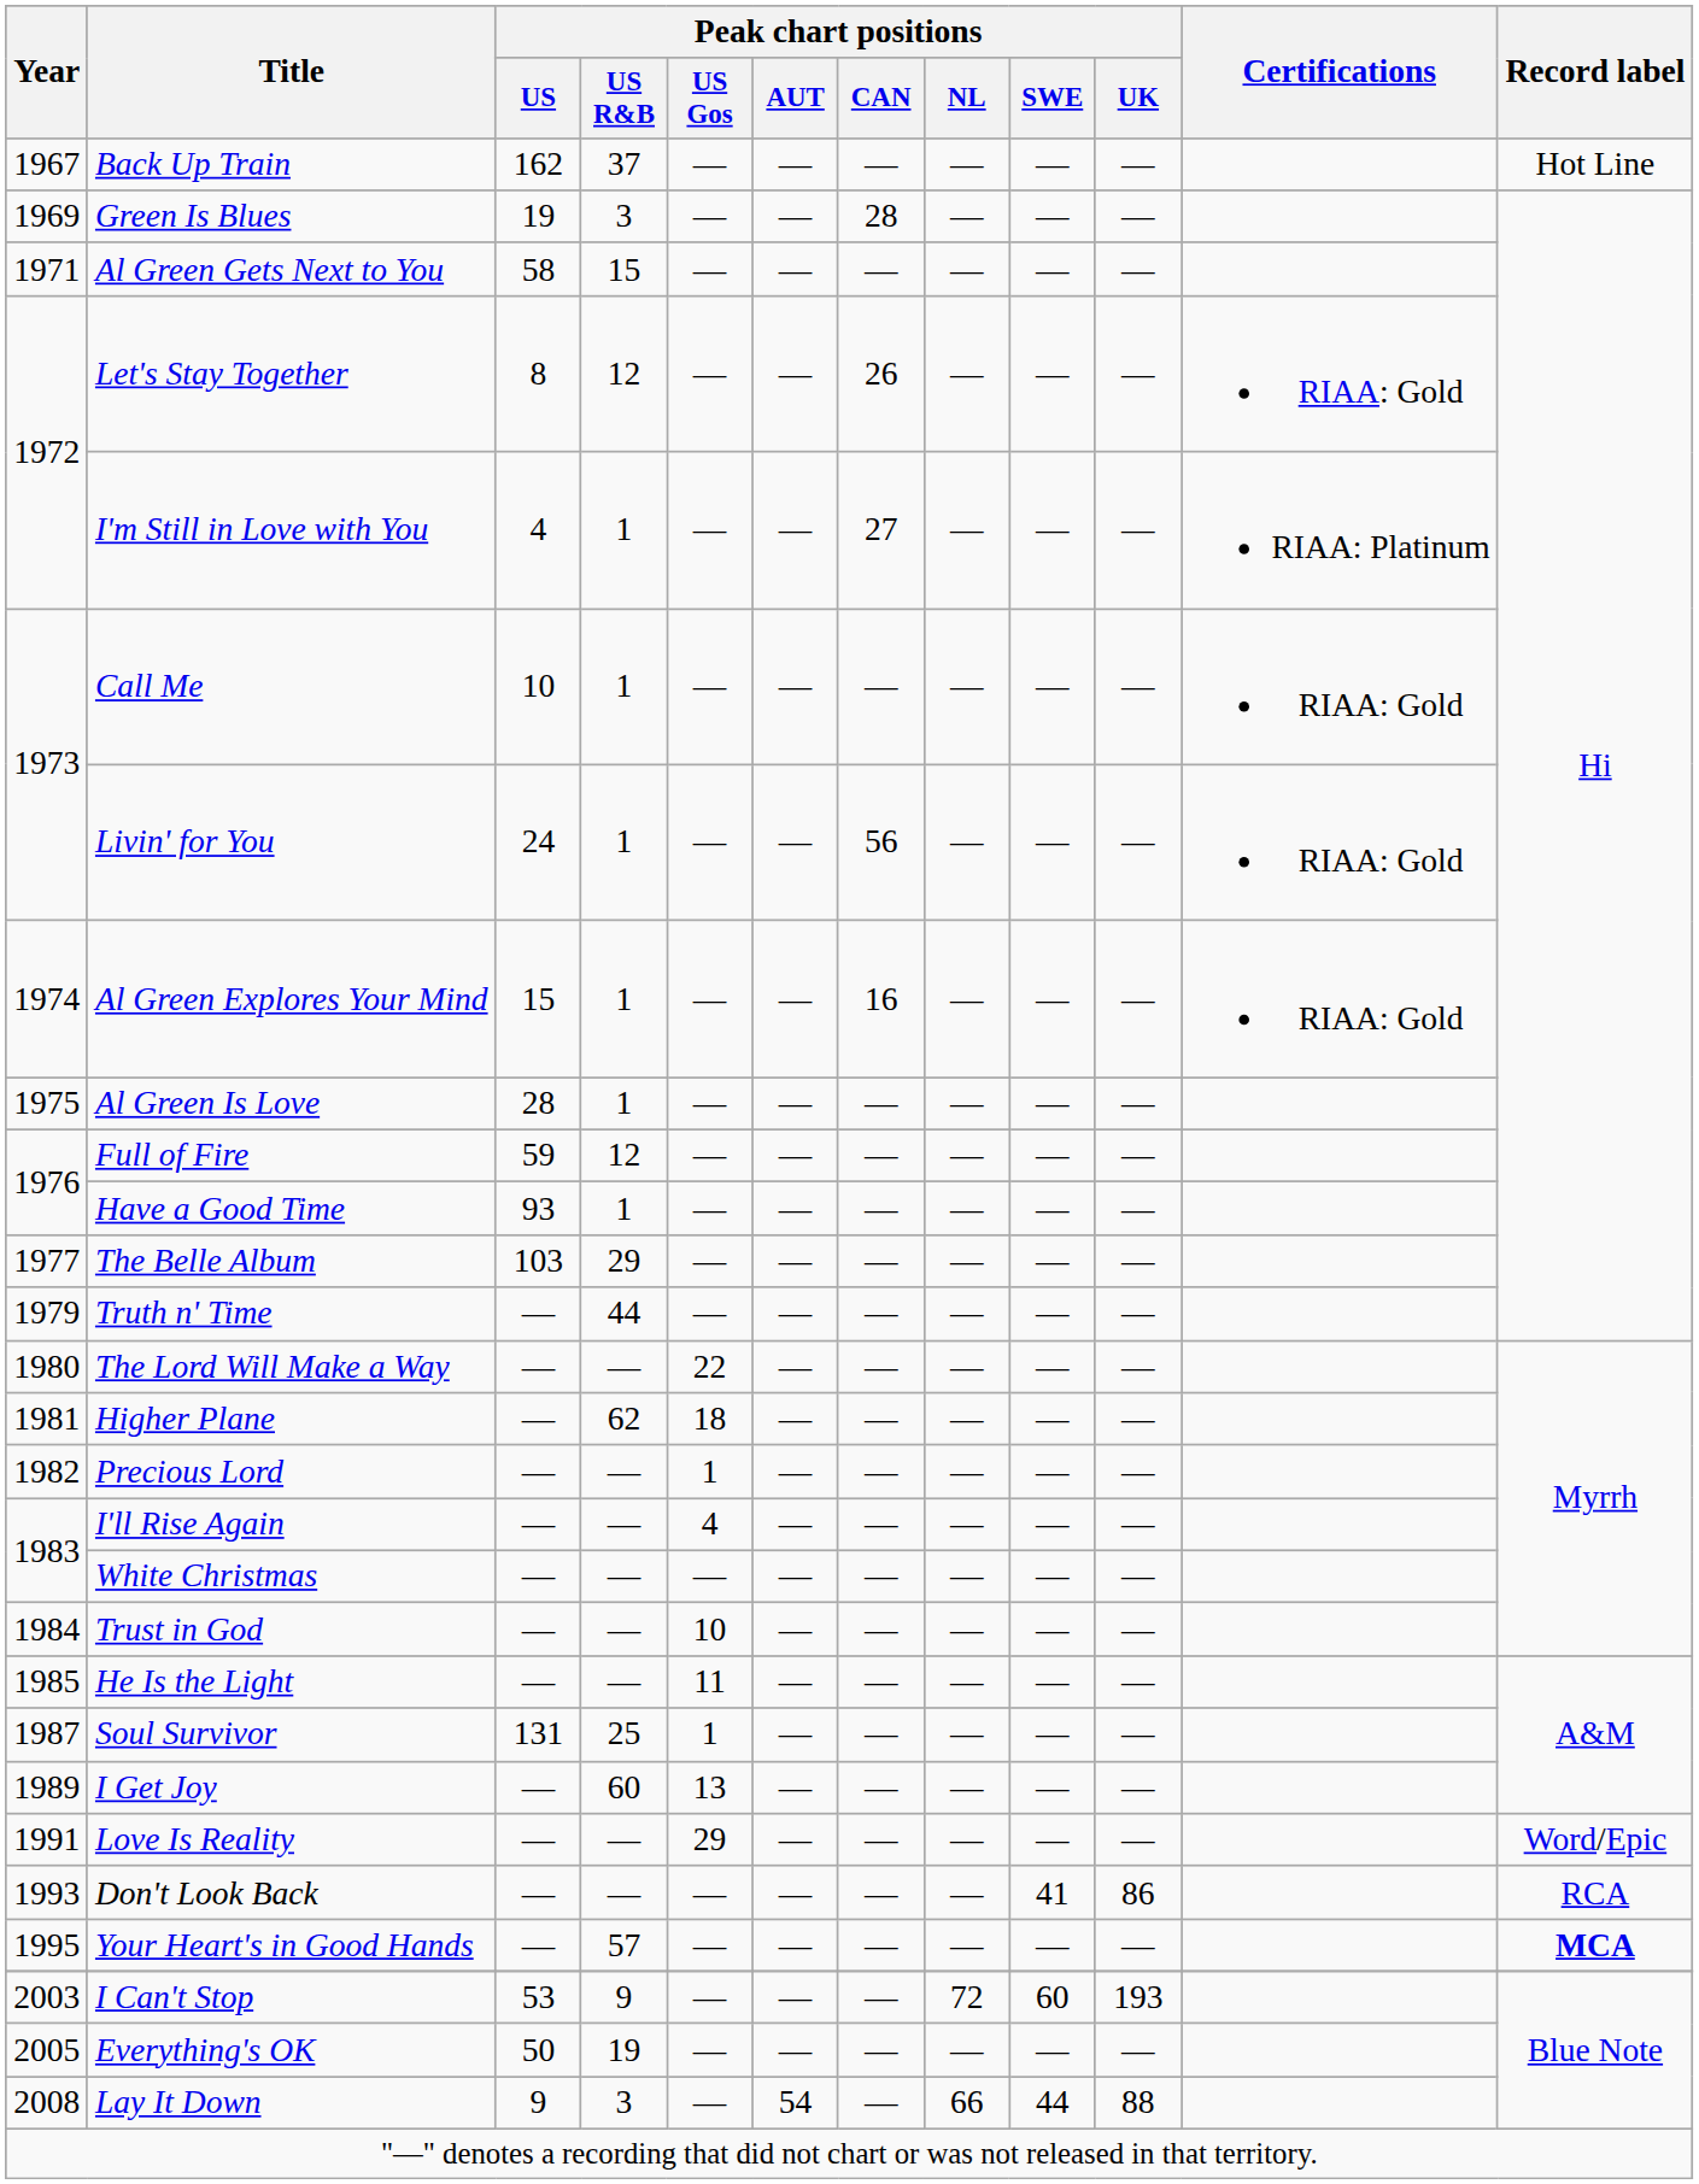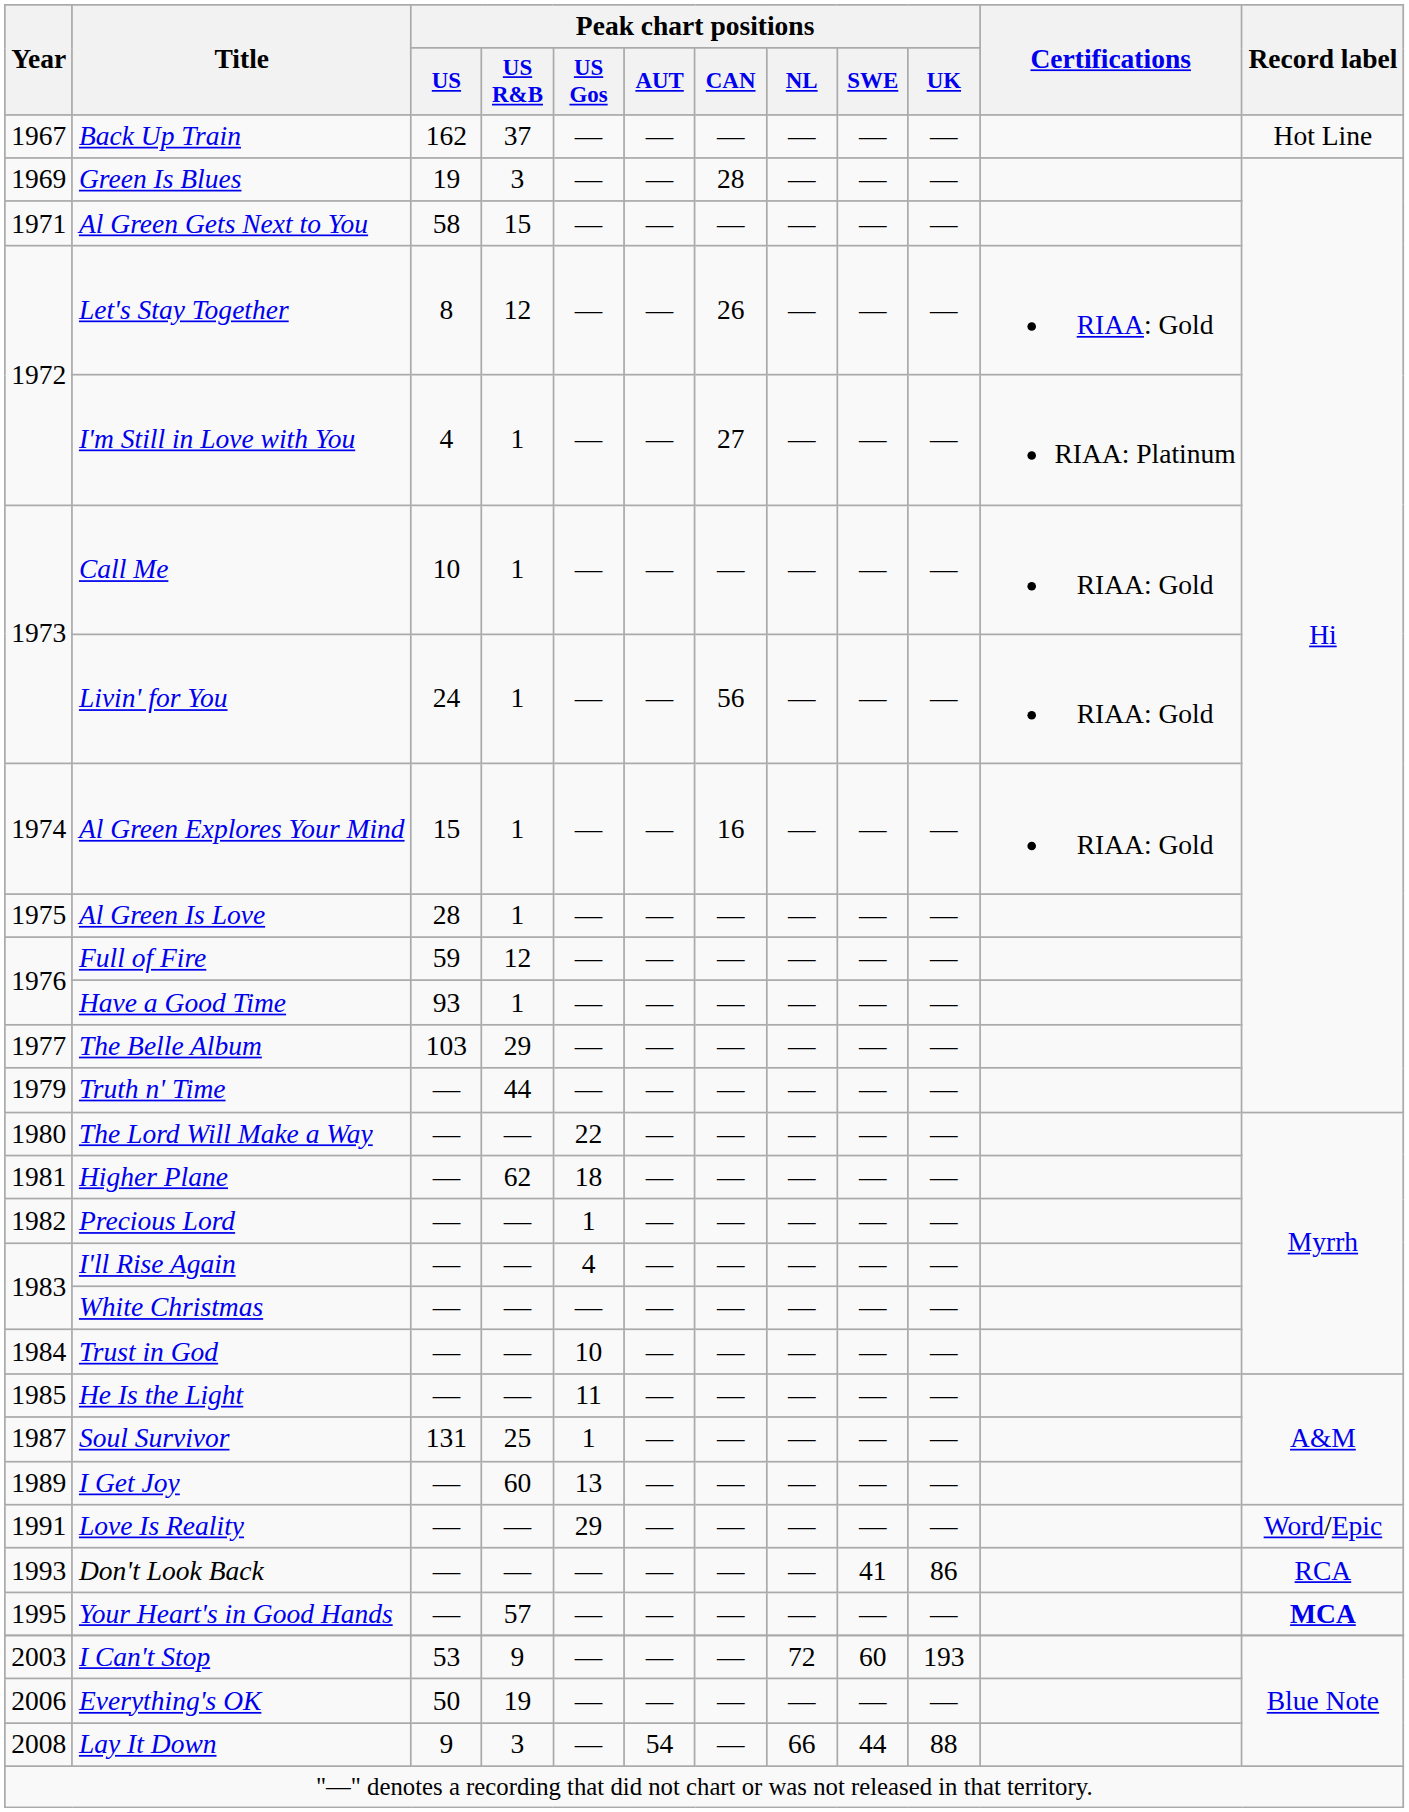 <table class="wikitable" style="text-align:center;">
 <tr>
 <th rowspan="2">Year</th>
 <th rowspan="2">Title</th>
 <th colspan="8">Peak chart positions</th>
 <th rowspan="2"><a href='#'>Certifications</a></th>
 <th rowspan="2">Record label</th>
 </tr>
 <tr style="font-size:smaller;">
 <th width="35"><a href='#'>US</a><br></th>
 <th width="35"><a href='#'>US<br>R&B</a><br></th>
 <th width="35"><a href='#'>US<br>Gos</a><br></th>
 <th width="35"><a href='#'>AUT</a><br></th>
 <th width="35"><a href='#'>CAN</a><br></th>
 <th width="35"><a href='#'>NL</a><br></th>
 <th width="35"><a href='#'>SWE</a><br></th>
 <th width="35"><a href='#'>UK</a><br></th>
 </tr>
 <tr>
 <td rowspan="1">1967</td>
 <td align="left"><em><a href='#'>Back Up Train</a> </em></td>
 <td>162</td>
 <td>37</td>
 <td>—</td>
 <td>—</td>
 <td>—</td>
 <td>—</td>
 <td>—</td>
 <td>—</td>
 <td></td>
 <td rowspan="1">Hot Line</td>
 </tr>
 <tr>
 <td rowspan="1">1969</td>
 <td align="left"><em><a href='#'>Green Is Blues</a></em></td>
 <td>19</td>
 <td>3</td>
 <td>—</td>
 <td>—</td>
 <td>28</td>
 <td>—</td>
 <td>—</td>
 <td>—</td>
 <td></td>
 <td rowspan="12"><a href='#'>Hi</a></td>
 </tr>
 <tr>
 <td rowspan="1">1971</td>
 <td align="left"><em><a href='#'>Al Green Gets Next to You</a></em></td>
 <td>58</td>
 <td>15</td>
 <td>—</td>
 <td>—</td>
 <td>—</td>
 <td>—</td>
 <td>—</td>
 <td>—</td>
 <td></td>
 </tr>
 <tr>
 <td rowspan="2">1972</td>
 <td align="left"><em><a href='#'>Let's Stay Together</a></em></td>
 <td>8</td>
 <td>12</td>
 <td>—</td>
 <td>—</td>
 <td>26</td>
 <td>—</td>
 <td>—</td>
 <td>—</td>
 <td><br><ul><li><a href='#'>RIAA</a>: Gold</li></ul></td>
 </tr>
 <tr>
 <td align="left"><em><a href='#'>I'm Still in Love with You</a></em></td>
 <td>4</td>
 <td>1</td>
 <td>—</td>
 <td>—</td>
 <td>27</td>
 <td>—</td>
 <td>—</td>
 <td>—</td>
 <td><br><ul><li>RIAA: Platinum</li></ul></td>
 </tr>
 <tr>
 <td rowspan="2">1973</td>
 <td align="left"><em><a href='#'>Call Me</a></em></td>
 <td>10</td>
 <td>1</td>
 <td>—</td>
 <td>—</td>
 <td>—</td>
 <td>—</td>
 <td>—</td>
 <td>—</td>
 <td><br><ul><li>RIAA: Gold</li></ul></td>
 </tr>
 <tr>
 <td align="left"><em><a href='#'>Livin' for You</a></em></td>
 <td>24</td>
 <td>1</td>
 <td>—</td>
 <td>—</td>
 <td>56</td>
 <td>—</td>
 <td>—</td>
 <td>—</td>
 <td><br><ul><li>RIAA: Gold</li></ul></td>
 </tr>
 <tr>
 <td rowspan="1">1974</td>
 <td align="left"><em><a href='#'>Al Green Explores Your Mind</a></em></td>
 <td>15</td>
 <td>1</td>
 <td>—</td>
 <td>—</td>
 <td>16</td>
 <td>—</td>
 <td>—</td>
 <td>—</td>
 <td><br><ul><li>RIAA: Gold</li></ul></td>
 </tr>
 <tr>
 <td rowspan="1">1975</td>
 <td align="left"><em><a href='#'>Al Green Is Love</a></em></td>
 <td>28</td>
 <td>1</td>
 <td>—</td>
 <td>—</td>
 <td>—</td>
 <td>—</td>
 <td>—</td>
 <td>—</td>
 <td></td>
 </tr>
 <tr>
 <td rowspan="2">1976</td>
 <td align="left"><em><a href='#'>Full of Fire</a></em></td>
 <td>59</td>
 <td>12</td>
 <td>—</td>
 <td>—</td>
 <td>—</td>
 <td>—</td>
 <td>—</td>
 <td>—</td>
 <td></td>
 </tr>
 <tr>
 <td align="left"><em><a href='#'>Have a Good Time</a></em></td>
 <td>93</td>
 <td>1</td>
 <td>—</td>
 <td>—</td>
 <td>—</td>
 <td>—</td>
 <td>—</td>
 <td>—</td>
 <td align=left></td>
 </tr>
 <tr>
 <td rowspan="1">1977</td>
 <td align="left"><em><a href='#'>The Belle Album</a></em></td>
 <td>103</td>
 <td>29</td>
 <td>—</td>
 <td>—</td>
 <td>—</td>
 <td>—</td>
 <td>—</td>
 <td>—</td>
 <td></td>
 </tr>
 <tr>
 <td rowspan="1">1979</td>
 <td align="left"><em><a href='#'>Truth n' Time</a></em></td>
 <td>—</td>
 <td>44</td>
 <td>—</td>
 <td>—</td>
 <td>—</td>
 <td>—</td>
 <td>—</td>
 <td>—</td>
 <td></td>
 </tr>
 <tr>
 <td rowspan="1">1980</td>
 <td align="left"><em><a href='#'>The Lord Will Make a Way</a></em></td>
 <td>—</td>
 <td>—</td>
 <td>22</td>
 <td>—</td>
 <td>—</td>
 <td>—</td>
 <td>—</td>
 <td>—</td>
 <td></td>
 <td rowspan="6"><a href='#'>Myrrh</a></td>
 </tr>
 <tr>
 <td rowspan="1">1981</td>
 <td align="left"><em><a href='#'>Higher Plane</a></em></td>
 <td>—</td>
 <td>62</td>
 <td>18</td>
 <td>—</td>
 <td>—</td>
 <td>—</td>
 <td>—</td>
 <td>—</td>
 <td></td>
 </tr>
 <tr>
 <td rowspan="1">1982</td>
 <td align="left"><em><a href='#'>Precious Lord</a></em></td>
 <td>—</td>
 <td>—</td>
 <td>1</td>
 <td>—</td>
 <td>—</td>
 <td>—</td>
 <td>—</td>
 <td>—</td>
 <td></td>
 </tr>
 <tr>
 <td rowspan="2">1983</td>
 <td align="left"><em><a href='#'>I'll Rise Again</a></em></td>
 <td>—</td>
 <td>—</td>
 <td>4</td>
 <td>—</td>
 <td>—</td>
 <td>—</td>
 <td>—</td>
 <td>—</td>
 <td></td>
 </tr>
 <tr>
 <td align="left"><em><a href='#'>White Christmas</a></em></td>
 <td>—</td>
 <td>—</td>
 <td>—</td>
 <td>—</td>
 <td>—</td>
 <td>—</td>
 <td>—</td>
 <td>—</td>
 <td></td>
 </tr>
 <tr>
 <td rowspan="1">1984</td>
 <td align="left"><em><a href='#'>Trust in God</a></em></td>
 <td>—</td>
 <td>—</td>
 <td>10</td>
 <td>—</td>
 <td>—</td>
 <td>—</td>
 <td>—</td>
 <td>—</td>
 <td></td>
 </tr>
 <tr>
 <td rowspan="1">1985</td>
 <td align="left"><em><a href='#'>He Is the Light</a></em></td>
 <td>—</td>
 <td>—</td>
 <td>11</td>
 <td>—</td>
 <td>—</td>
 <td>—</td>
 <td>—</td>
 <td>—</td>
 <td></td>
 <td rowspan="3"><a href='#'>A&M</a></td>
 </tr>
 <tr>
 <td rowspan="1">1987</td>
 <td align="left"><em><a href='#'>Soul Survivor</a></em></td>
 <td>131</td>
 <td>25</td>
 <td>1</td>
 <td>—</td>
 <td>—</td>
 <td>—</td>
 <td>—</td>
 <td>—</td>
 <td></td>
 </tr>
 <tr>
 <td rowspan="1">1989</td>
 <td align="left"><em><a href='#'>I Get Joy</a></em></td>
 <td>—</td>
 <td>60</td>
 <td>13</td>
 <td>—</td>
 <td>—</td>
 <td>—</td>
 <td>—</td>
 <td>—</td>
 <td></td>
 </tr>
 <tr>
 <td rowspan="1">1991</td>
 <td align="left"><em><a href='#'>Love Is Reality</a></em></td>
 <td>—</td>
 <td>—</td>
 <td>29</td>
 <td>—</td>
 <td>—</td>
 <td>—</td>
 <td>—</td>
 <td>—</td>
 <td></td>
 <td rowspan="1"><a href='#'>Word</a>/<a href='#'>Epic</a></td>
 </tr>
 <tr>
 <td rowspan="1">1993</td>
 <td align="left"><em>Don't Look Back</em></td>
 <td>—</td>
 <td>—</td>
 <td>—</td>
 <td>—</td>
 <td>—</td>
 <td>—</td>
 <td>41</td>
 <td>86</td>
 <td></td>
 <td rowspan="1"><a href='#'>RCA</a></td>
 </tr>
 <tr>
 <td rowspan="1">1995</td>
 <td align="left"><em><a href='#'>Your Heart's in Good Hands</a></em></td>
 <td>—</td>
 <td>57</td>
 <td>—</td>
 <td>—</td>
 <td>—</td>
 <td>—</td>
 <td>—</td>
 <td>—</td>
 <td></td>
 <td rowspan="1"><strong><a href='#'>MCA</a></strong></td>
 </tr>
 <tr>
 </tr>
 <tr>
 <td rowspan="1">2003</td>
 <td align="left"><em><a href='#'>I Can't Stop</a></em></td>
 <td>53</td>
 <td>9</td>
 <td>—</td>
 <td>—</td>
 <td>—</td>
 <td>72</td>
 <td>60</td>
 <td>193</td>
 <td></td>
 <td rowspan="3"><a href='#'>Blue Note</a></td>
 </tr>
 <tr>
-<td rowspan="1">2005</td>
+<td rowspan="1">2006</td>
 <td align="left"><em><a href='#'>Everything's OK</a></em></td>
 <td>50</td>
 <td>19</td>
 <td>—</td>
 <td>—</td>
 <td>—</td>
 <td>—</td>
 <td>—</td>
 <td>—</td>
 <td></td>
 </tr>
 <tr>
 <td rowspan="1">2008</td>
 <td align="left"><em><a href='#'>Lay It Down</a></em></td>
 <td>9</td>
 <td>3</td>
 <td>—</td>
 <td>54</td>
 <td>—</td>
 <td>66</td>
 <td>44</td>
 <td>88</td>
 <td></td>
 </tr>
 <tr>
 <td colspan="15" style="font-size:90%">"—" denotes a recording that did not chart or was not released in that territory.</td>
 </tr>
 </table>
